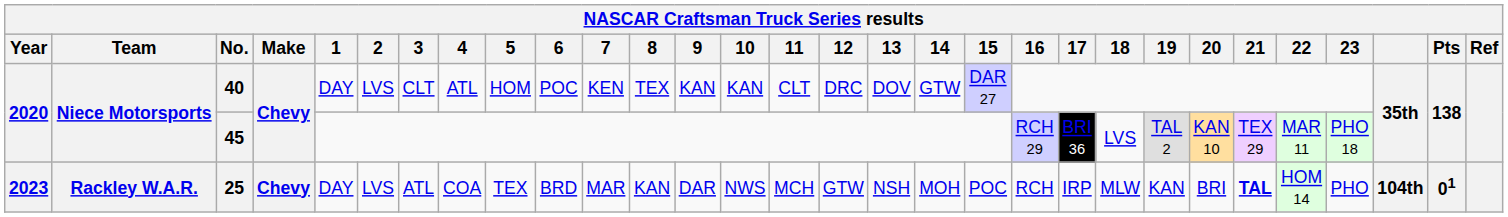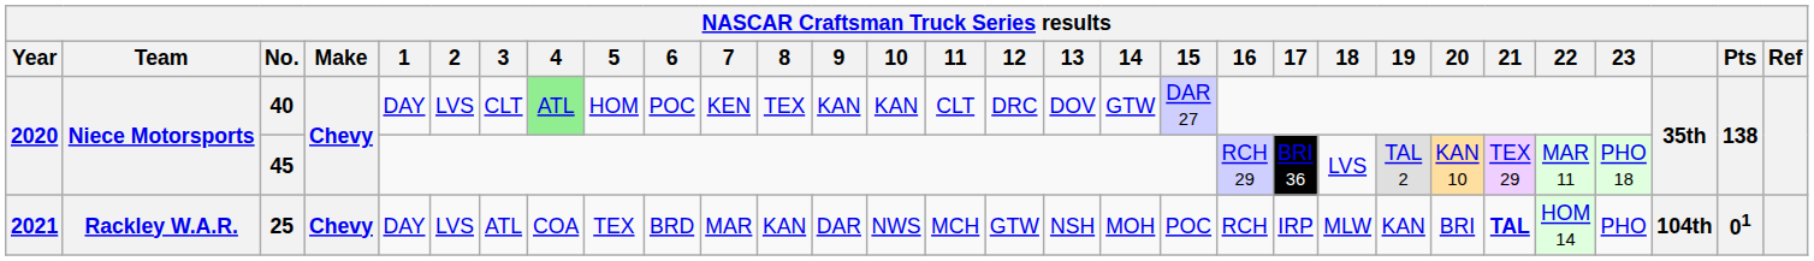 <table class="wikitable" style="text-align:center; font-size:75%">
 <tr>
 <th colspan=45><a href='#'>NASCAR Craftsman Truck Series</a> results</th>
 </tr>
 <tr>
 <th>Year</th>
 <th>Team</th>
 <th>No.</th>
 <th>Make</th>
 <th>1</th>
 <th>2</th>
 <th>3</th>
 <th>4</th>
 <th>5</th>
 <th>6</th>
 <th>7</th>
 <th>8</th>
 <th>9</th>
 <th>10</th>
 <th>11</th>
 <th>12</th>
 <th>13</th>
 <th>14</th>
 <th>15</th>
 <th>16</th>
 <th>17</th>
 <th>18</th>
 <th>19</th>
 <th>20</th>
 <th>21</th>
 <th>22</th>
 <th>23</th>
 <th></th>
 <th>Pts</th>
 <th>Ref</th>
 </tr>
 <tr>
 <th rowspan=2><a href='#'>2020</a></th>
 <th rowspan=2><a href='#'>Niece Motorsports</a></th>
 <th>40</th>
 <th rowspan=2><a href='#'>Chevy</a></th>
 <td><a href='#'>DAY</a></td>
 <td><a href='#'>LVS</a></td>
 <td><a href='#'>CLT</a></td>
-<td><a href='#'>ATL</a></td>
+<td style="background: lightgreen;"><a href='#'>ATL</a></td>
 <td><a href='#'>HOM</a></td>
 <td><a href='#'>POC</a></td>
 <td><a href='#'>KEN</a></td>
 <td><a href='#'>TEX</a></td>
 <td><a href='#'>KAN</a></td>
 <td><a href='#'>KAN</a></td>
 <td><a href='#'>CLT</a></td>
 <td><a href='#'>DRC</a></td>
 <td><a href='#'>DOV</a></td>
 <td><a href='#'>GTW</a></td>
 <td style="background:#CFCFFF;"><a href='#'>DAR</a><br><small>27</small></td>
 <td colspan=8></td>
 <th rowspan=2>35th</th>
 <th rowspan=2>138</th>
 <th rowspan=2></th>
 </tr>
 <tr>
 <th>45</th>
 <td colspan=15></td>
 <td style="background:#CFCFFF;"><a href='#'>RCH</a><br><small>29</small></td>
 <td style="background:#000000;color:white;"><a href='#'><span>BRI</span></a><br><small>36</small></td>
 <td><a href='#'>LVS</a></td>
 <td style="background:#DFDFDF;"><a href='#'>TAL</a><br><small>2</small></td>
 <td style="background:#FFDF9F;"><a href='#'>KAN</a><br><small>10</small></td>
 <td style="background:#EFCFFF;"><a href='#'>TEX</a><br><small>29</small></td>
 <td style="background:#DFFFDF;"><a href='#'>MAR</a><br><small>11</small></td>
 <td style="background:#DFFFDF;"><a href='#'>PHO</a><br><small>18</small></td>
 </tr>
 <tr>
-<th><a href='#'>2023</a></th>
+<th><a href='#'>2021</a></th>
 <th><a href='#'>Rackley W.A.R.</a></th>
 <th>25</th>
 <th><a href='#'>Chevy</a></th>
 <td><a href='#'>DAY</a></td>
 <td><a href='#'>LVS</a></td>
 <td><a href='#'>ATL</a></td>
 <td><a href='#'>COA</a></td>
 <td><a href='#'>TEX</a></td>
 <td><a href='#'>BRD</a></td>
 <td><a href='#'>MAR</a></td>
 <td><a href='#'>KAN</a></td>
 <td><a href='#'>DAR</a></td>
 <td><a href='#'>NWS</a></td>
 <td><a href='#'>MCH</a></td>
 <td><a href='#'>GTW</a></td>
 <td><a href='#'>NSH</a></td>
 <td><a href='#'>MOH</a></td>
 <td><a href='#'>POC</a></td>
 <td><a href='#'>RCH</a></td>
 <td><a href='#'>IRP</a></td>
 <td><a href='#'>MLW</a></td>
 <td><a href='#'>KAN</a></td>
 <td><a href='#'>BRI</a></td>
 <td><strong><a href='#'>TAL</a></strong></td>
 <td style="background:#DFFFDF;"><a href='#'>HOM</a><br><small>14</small></td>
 <td><a href='#'>PHO</a></td>
 <th>104th</th>
 <th>0<sup>1</sup></th>
 <th></th>
 </tr>
 </table>
